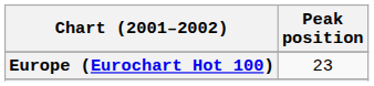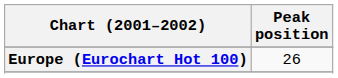 <table class="wikitable sortable plainrowheaders" style="text-align:center">
 <tr>
 <th scope="col">Chart (2001–2002)</th>
 <th scope="col">Peak<br>position</th>
 </tr>
 <tr>
 </tr>
 <tr>
 <th scope="row">Europe (<a href='#'>Eurochart Hot 100</a>)</th>
-<td>23</td>
+<td>26</td>
 </tr>
 <tr>
 </tr>
 <tr>
 </tr>
 <tr>
 </tr>
 <tr>
 </tr>
 <tr>
 </tr>
 <tr>
 </tr>
 <tr>
 </tr>
 <tr>
 </tr>
 </table>
